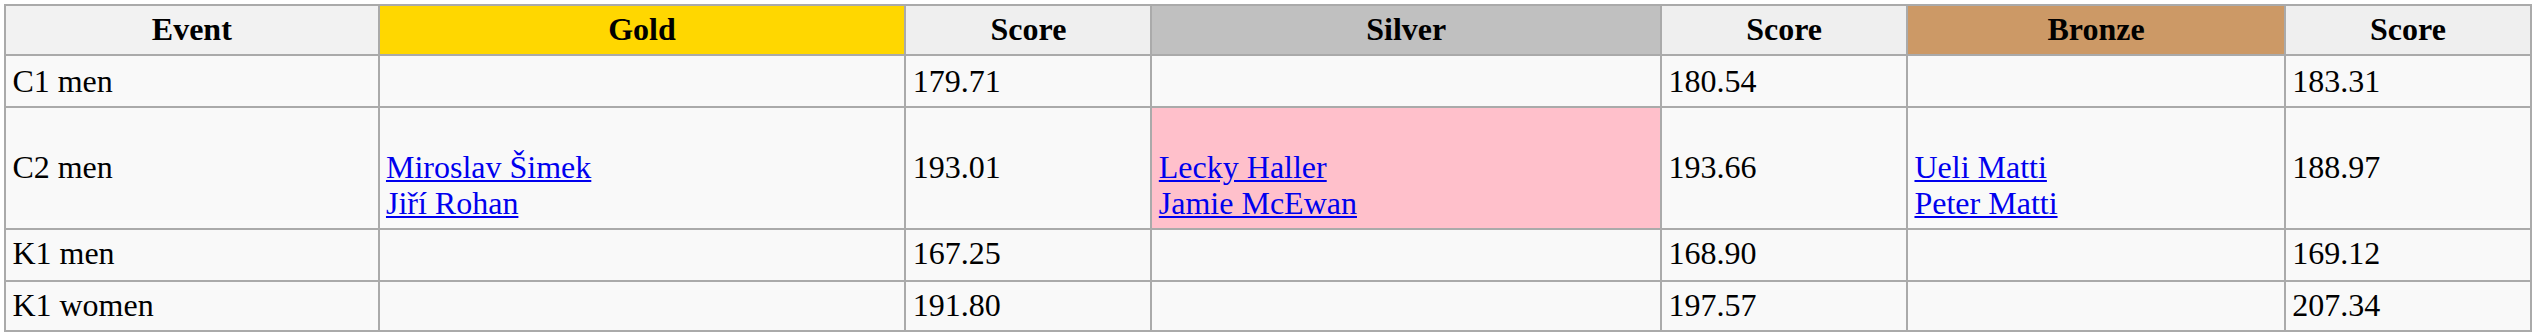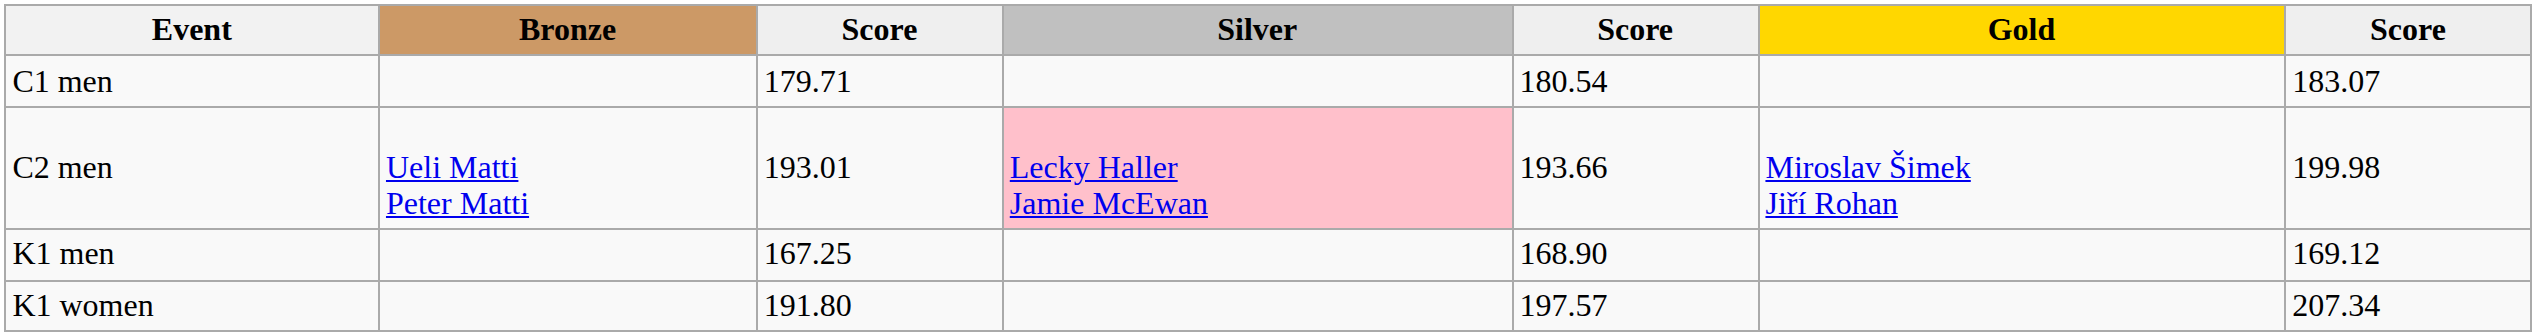 <table class="wikitable" width=100%>
 <tr>
 <th>Event</th>
-<td align=center bgcolor="gold"><strong>Gold</strong></td>
+<td align=center bgcolor="CC9966"><strong>Bronze</strong></td>
 <td align=center bgcolor="EFEFEF"><strong>Score</strong></td>
 <td align=center bgcolor="silver"><strong>Silver</strong></td>
 <td align=center bgcolor="EFEFEF"><strong>Score</strong></td>
-<td align=center bgcolor="CC9966"><strong>Bronze</strong></td>
+<td align=center bgcolor="gold"><strong>Gold</strong></td>
 <td align=center bgcolor="EFEFEF"><strong>Score</strong></td>
 </tr>
 <tr>
 <td>C1 men</td>
 <td></td>
 <td>179.71</td>
 <td></td>
 <td>180.54</td>
 <td></td>
-<td>183.31</td>
+<td>183.07</td>
 </tr>
 <tr>
 <td>C2 men</td>
-<td><br><a href='#'>Miroslav Šimek</a><br><a href='#'>Jiří Rohan</a></td>
+<td><br><a href='#'>Ueli Matti</a><br><a href='#'>Peter Matti</a></td>
 <td>193.01</td>
 <td style="background: pink;"><br><a href='#'>Lecky Haller</a><br><a href='#'>Jamie McEwan</a></td>
 <td>193.66</td>
-<td><br><a href='#'>Ueli Matti</a><br><a href='#'>Peter Matti</a></td>
-<td>188.97</td>
+<td><br><a href='#'>Miroslav Šimek</a><br><a href='#'>Jiří Rohan</a></td>
+<td>199.98</td>
 </tr>
 <tr>
 <td>K1 men</td>
 <td></td>
 <td>167.25</td>
 <td></td>
 <td>168.90</td>
 <td></td>
 <td>169.12</td>
 </tr>
 <tr>
 <td>K1 women</td>
 <td></td>
 <td>191.80</td>
 <td></td>
 <td>197.57</td>
 <td></td>
 <td>207.34</td>
 </tr>
 </table>
